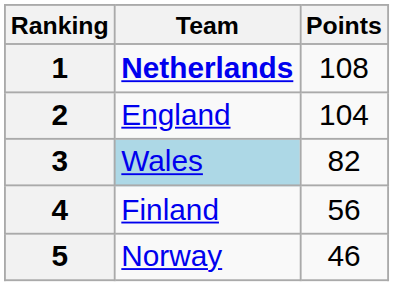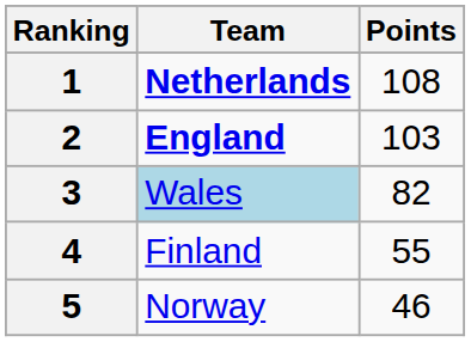 <table class="wikitable">
 <tr style="font-size:10pt;font-weight:bold">
 <th>Ranking</th>
 <th>Team</th>
 <th>Points</th>
 </tr>
 <tr>
 <th>1</th>
 <td> <strong><a href='#'>Netherlands</a></strong></td>
 <td align=center>108</td>
 </tr>
 <tr>
 <th>2</th>
-<td> <a href='#'>England</a></td>
-<td align=center>104</td>
+<td><strong> <a href='#'>England</a></strong></td>
+<td align=center>103</td>
 </tr>
 <tr>
 <th>3</th>
 <td style="background: lightblue;"> <a href='#'>Wales</a></td>
 <td align=center>82</td>
 </tr>
 <tr>
 <th>4</th>
 <td> <a href='#'>Finland</a></td>
-<td align=center>56</td>
+<td align=center>55</td>
 </tr>
 <tr>
 <th>5</th>
 <td> <a href='#'>Norway</a></td>
 <td align=center>46</td>
 </tr>
 </table>
